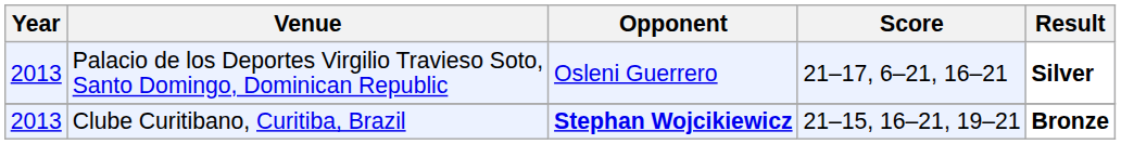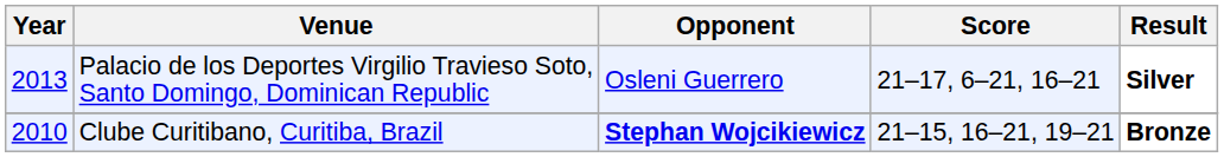 <table class="sortable wikitable" style="font-size: 90%;">
 <tr>
 <th>Year</th>
 <th>Venue</th>
 <th>Opponent</th>
 <th>Score</th>
 <th>Result</th>
 </tr>
 <tr style="background:#ECF2FF">
 <td align="center"><a href='#'>2013</a></td>
 <td align="left">Palacio de los Deportes Virgilio Travieso Soto,<br><a href='#'>Santo Domingo, Dominican Republic</a></td>
 <td align="left"> <a href='#'>Osleni Guerrero</a></td>
 <td align="left">21–17, 6–21, 16–21</td>
 <td style="text-align:left; background:white"> <strong>Silver</strong></td>
 </tr>
 <tr>
 </tr>
 <tr style="background:#ECF2FF">
-<td align="center"><a href='#'>2013</a></td>
+<td align="center"><a href='#'>2010</a></td>
 <td align="left">Clube Curitibano, <a href='#'>Curitiba, Brazil</a></td>
 <td align="left"><strong> <a href='#'>Stephan Wojcikiewicz</a></strong></td>
 <td align="left">21–15, 16–21, 19–21</td>
 <td style="text-align:left; background:white"> <strong>Bronze</strong></td>
 </tr>
 </table>
